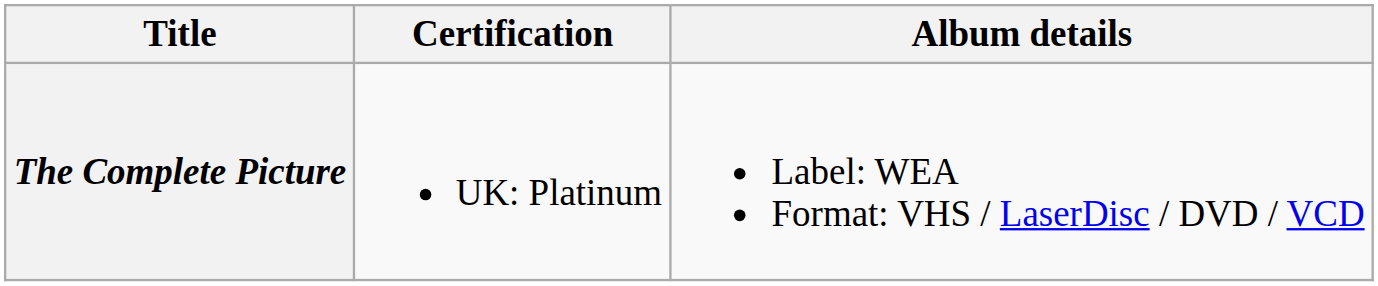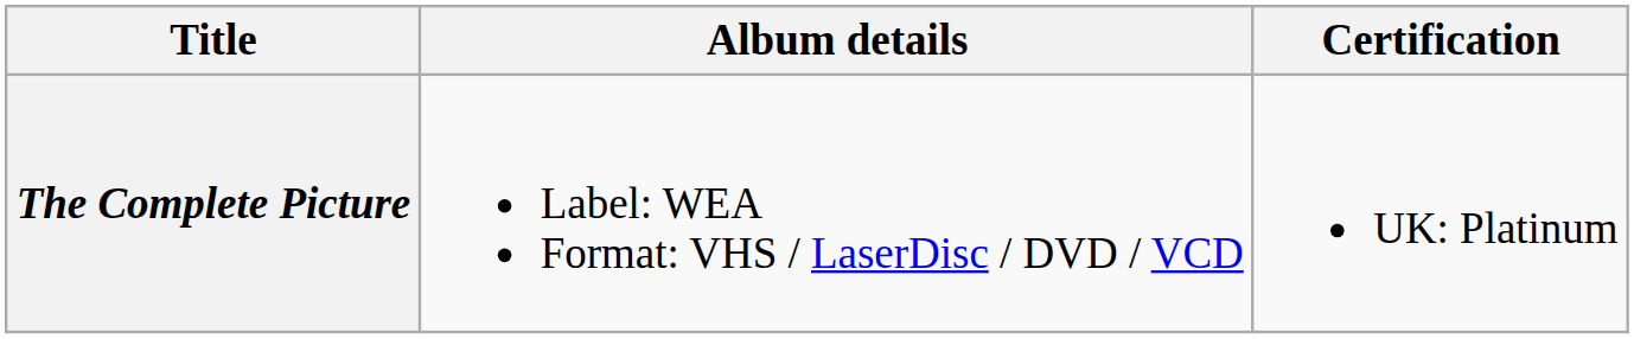 <table class="wikitable plainrowheaders" style="margin-right: 0;">
 <tr>
 <th scope="col">Title</th>
+<th scope="col">Album details</th>
 <th>Certification</th>
-<th scope="col">Album details</th>
 </tr>
 <tr>
 <th scope="row"><em>The Complete Picture</em></th>
+<td><br><ul><li>Label: WEA</li><li>Format: VHS / <a href='#'>LaserDisc</a> / DVD / <a href='#'>VCD</a></li></ul></td>
 <td><br><ul><li>UK: Platinum</li></ul></td>
-<td><br><ul><li>Label: WEA</li><li>Format: VHS / <a href='#'>LaserDisc</a> / DVD / <a href='#'>VCD</a></li></ul></td>
 </tr>
 </table>
